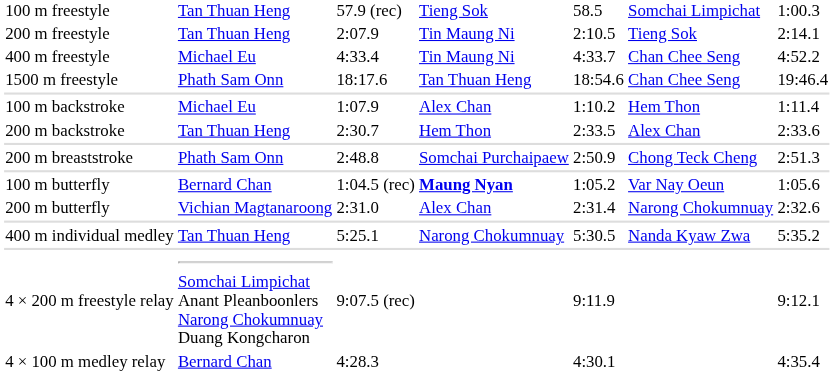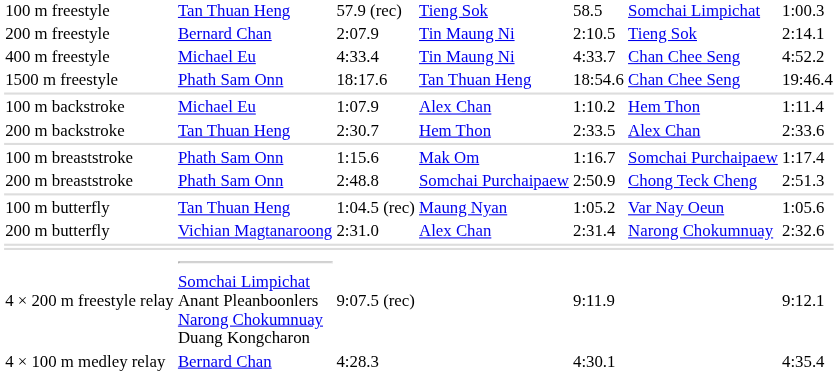 <table>
 <tr>
 <td>100 m freestyle</td>
 <td> <a href='#'>Tan Thuan Heng</a></td>
 <td>57.9 (rec)</td>
 <td> <a href='#'>Tieng Sok</a></td>
 <td>58.5</td>
 <td> <a href='#'>Somchai Limpichat</a></td>
 <td>1:00.3</td>
 </tr>
 <tr>
 <td>200 m freestyle</td>
-<td> <a href='#'>Tan Thuan Heng</a></td>
+<td> <a href='#'>Bernard Chan</a></td>
 <td>2:07.9</td>
 <td> <a href='#'>Tin Maung Ni</a></td>
 <td>2:10.5</td>
 <td> <a href='#'>Tieng Sok</a></td>
 <td>2:14.1</td>
 </tr>
 <tr>
 <td>400 m freestyle</td>
 <td> <a href='#'>Michael Eu</a></td>
 <td>4:33.4</td>
 <td> <a href='#'>Tin Maung Ni</a></td>
 <td>4:33.7</td>
 <td> <a href='#'>Chan Chee Seng</a></td>
 <td>4:52.2</td>
 </tr>
 <tr>
 <td>1500 m freestyle</td>
 <td> <a href='#'>Phath Sam Onn</a></td>
 <td>18:17.6</td>
 <td> <a href='#'>Tan Thuan Heng</a></td>
 <td>18:54.6</td>
 <td> <a href='#'>Chan Chee Seng</a></td>
 <td>19:46.4</td>
 </tr>
 <tr bgcolor=#DDDDDD>
 <td colspan=7></td>
 </tr>
 <tr>
 <td>100 m backstroke</td>
 <td> <a href='#'>Michael Eu</a></td>
 <td>1:07.9</td>
 <td> <a href='#'>Alex Chan</a></td>
 <td>1:10.2</td>
 <td> <a href='#'>Hem Thon</a></td>
 <td>1:11.4</td>
 </tr>
 <tr>
 <td>200 m backstroke</td>
 <td> <a href='#'>Tan Thuan Heng</a></td>
 <td>2:30.7</td>
 <td> <a href='#'>Hem Thon</a></td>
 <td>2:33.5</td>
 <td> <a href='#'>Alex Chan</a></td>
 <td>2:33.6</td>
 </tr>
 <tr bgcolor=#DDDDDD>
 <td colspan=7></td>
 </tr>
 <tr>
+<td>100 m breaststroke</td>
+<td> <a href='#'>Phath Sam Onn</a></td>
+<td>1:15.6</td>
+<td> <a href='#'>Mak Om</a></td>
+<td>1:16.7</td>
+<td> <a href='#'>Somchai Purchaipaew</a></td>
+<td>1:17.4</td>
+</tr>
+<tr>
 <td>200 m breaststroke</td>
 <td> <a href='#'>Phath Sam Onn</a></td>
 <td>2:48.8</td>
 <td> <a href='#'>Somchai Purchaipaew</a></td>
 <td>2:50.9</td>
 <td> <a href='#'>Chong Teck Cheng</a></td>
 <td>2:51.3</td>
 </tr>
 <tr bgcolor=#DDDDDD>
 <td colspan=7></td>
 </tr>
 <tr>
 <td>100 m butterfly</td>
-<td> <a href='#'>Bernard Chan</a></td>
+<td> <a href='#'>Tan Thuan Heng</a></td>
 <td>1:04.5 (rec)</td>
-<td><strong> <a href='#'>Maung Nyan</a></strong></td>
+<td> <a href='#'>Maung Nyan</a></td>
 <td>1:05.2</td>
 <td> <a href='#'>Var Nay Oeun</a></td>
 <td>1:05.6</td>
 </tr>
 <tr>
 <td>200 m butterfly</td>
 <td> <a href='#'>Vichian Magtanaroong</a></td>
 <td>2:31.0</td>
 <td> <a href='#'>Alex Chan</a></td>
 <td>2:31.4</td>
 <td> <a href='#'>Narong Chokumnuay</a></td>
 <td>2:32.6</td>
 </tr>
 <tr bgcolor=#DDDDDD>
 <td colspan=7></td>
-</tr>
-<tr>
-<td>400 m individual medley</td>
-<td> <a href='#'>Tan Thuan Heng</a></td>
-<td>5:25.1</td>
-<td> <a href='#'>Narong Chokumnuay</a></td>
-<td>5:30.5</td>
-<td> <a href='#'>Nanda Kyaw Zwa</a></td>
-<td>5:35.2</td>
 </tr>
 <tr bgcolor=#DDDDDD>
 <td colspan=7></td>
 </tr>
 <tr>
 <td>4 × 200 m freestyle relay</td>
 <td> <hr> <a href='#'>Somchai Limpichat</a> <br>Anant Pleanboonlers<br><a href='#'>Narong Chokumnuay</a><br>Duang Kongcharon</td>
 <td>9:07.5 (rec)</td>
 <td></td>
 <td>9:11.9</td>
 <td></td>
 <td>9:12.1</td>
 </tr>
 <tr>
 <td>4 × 100 m medley relay</td>
 <td> <a href='#'>Bernard Chan</a></td>
 <td>4:28.3</td>
 <td></td>
 <td>4:30.1</td>
 <td></td>
 <td>4:35.4</td>
 </tr>
 </table>
